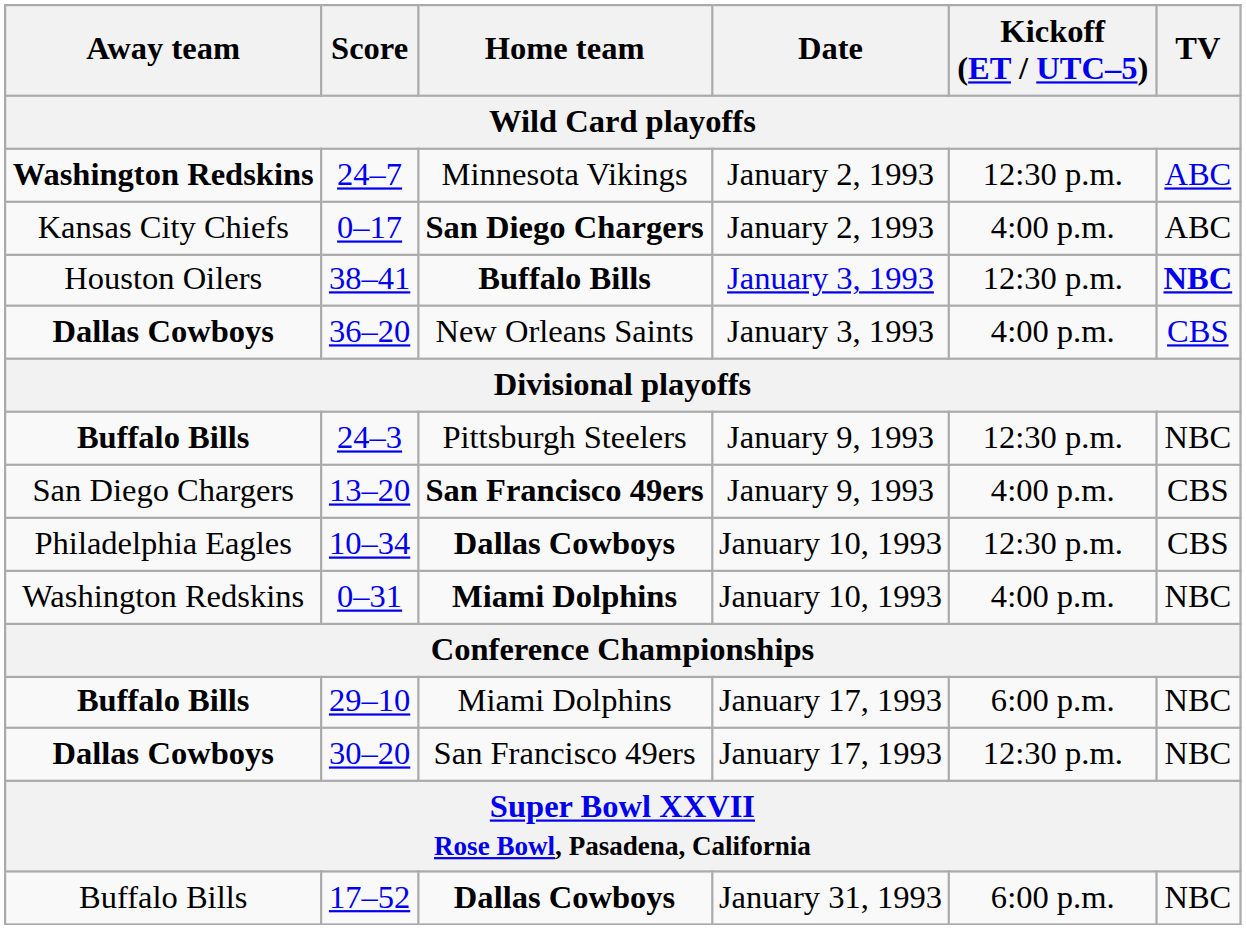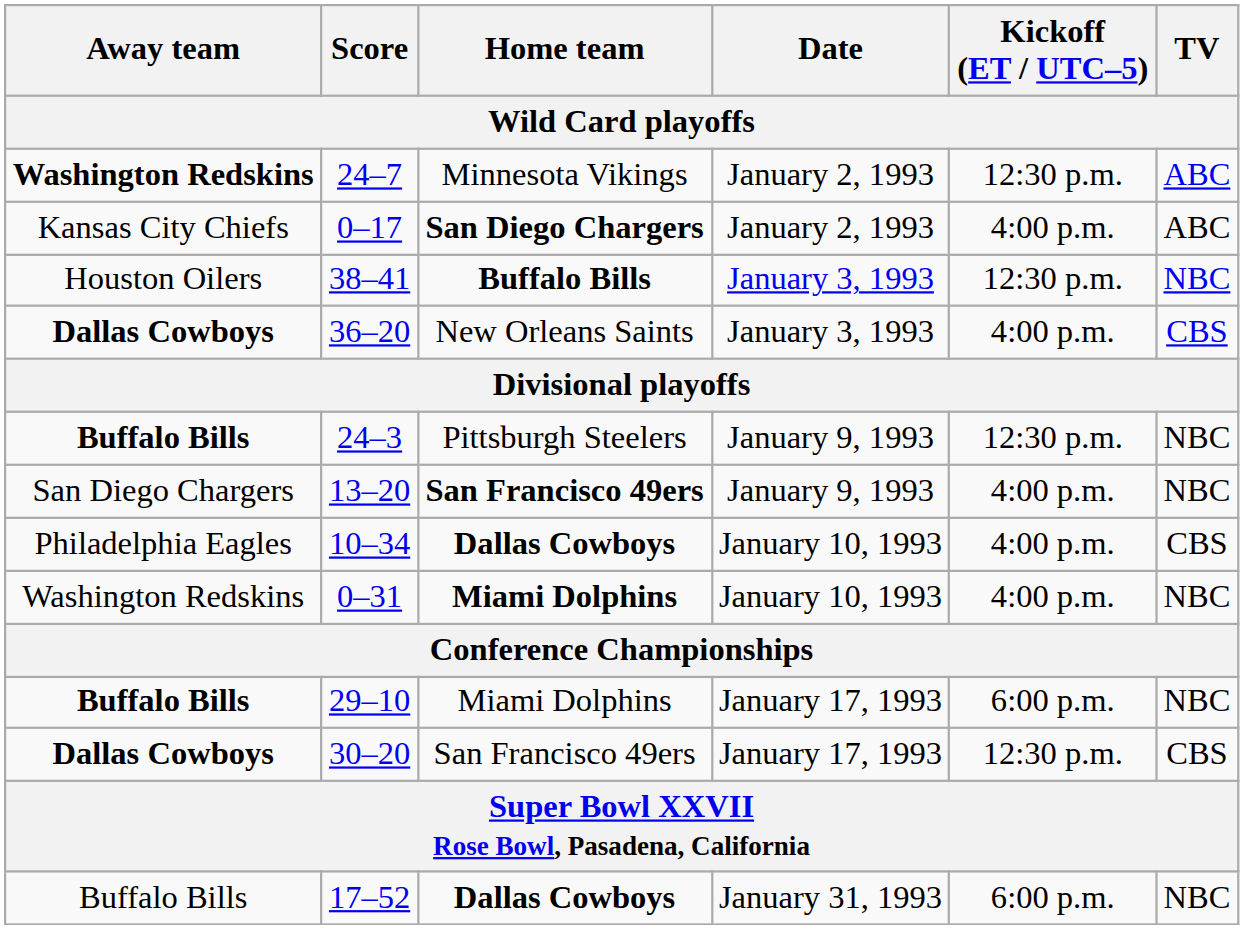 <table class="wikitable" style="font-size:92%; text-align:center;">
 <tr>
 <th>Away team</th>
 <th>Score</th>
 <th>Home team</th>
 <th>Date</th>
 <th>Kickoff<br>(<a href='#'>ET</a> / <a href='#'>UTC–5</a>)</th>
 <th>TV</th>
 </tr>
 <tr>
 <th colspan="6">Wild Card playoffs</th>
 </tr>
 <tr>
 <td><strong>Washington Redskins</strong></td>
 <td><a href='#'>24–7</a></td>
 <td>Minnesota Vikings</td>
 <td>January 2, 1993</td>
 <td>12:30 p.m.</td>
 <td><a href='#'>ABC</a></td>
 </tr>
 <tr>
 <td>Kansas City Chiefs</td>
 <td><a href='#'>0–17</a></td>
 <td><strong>San Diego Chargers</strong></td>
 <td>January 2, 1993</td>
 <td>4:00 p.m.</td>
 <td>ABC</td>
 </tr>
 <tr>
 <td>Houston Oilers</td>
 <td><a href='#'>38–41 </a></td>
 <td><strong>Buffalo Bills</strong></td>
 <td><a href='#'>January 3, 1993</a></td>
 <td>12:30 p.m.</td>
-<td><strong><a href='#'>NBC</a></strong></td>
+<td><a href='#'>NBC</a></td>
 </tr>
 <tr>
 <td><strong>Dallas Cowboys</strong></td>
 <td><a href='#'>36–20</a></td>
 <td>New Orleans Saints</td>
 <td>January 3, 1993</td>
 <td>4:00 p.m.</td>
 <td><a href='#'>CBS</a></td>
 </tr>
 <tr>
 <th colspan="6">Divisional playoffs</th>
 </tr>
 <tr>
 <td><strong>Buffalo Bills</strong></td>
 <td><a href='#'>24–3</a></td>
 <td>Pittsburgh Steelers</td>
 <td>January 9, 1993</td>
 <td>12:30 p.m.</td>
 <td>NBC</td>
 </tr>
 <tr>
 <td>San Diego Chargers</td>
 <td><a href='#'>13–20</a></td>
 <td><strong>San Francisco 49ers</strong></td>
 <td>January 9, 1993</td>
 <td>4:00 p.m.</td>
-<td>CBS</td>
+<td>NBC</td>
 </tr>
 <tr>
 <td>Philadelphia Eagles</td>
 <td><a href='#'>10–34</a></td>
 <td><strong>Dallas Cowboys</strong></td>
 <td>January 10, 1993</td>
-<td>12:30 p.m.</td>
+<td>4:00 p.m.</td>
 <td>CBS</td>
 </tr>
 <tr>
 <td>Washington Redskins</td>
 <td><a href='#'>0–31</a></td>
 <td><strong>Miami Dolphins</strong></td>
 <td>January 10, 1993</td>
 <td>4:00 p.m.</td>
 <td>NBC</td>
 </tr>
 <tr>
 <th colspan="6">Conference Championships</th>
 </tr>
 <tr>
 <td><strong>Buffalo Bills</strong></td>
 <td><a href='#'>29–10</a></td>
 <td>Miami Dolphins</td>
 <td>January 17, 1993</td>
 <td>6:00 p.m.</td>
 <td>NBC</td>
 </tr>
 <tr>
 <td><strong>Dallas Cowboys</strong></td>
 <td><a href='#'>30–20</a></td>
 <td>San Francisco 49ers</td>
 <td>January 17, 1993</td>
 <td>12:30 p.m.</td>
-<td>NBC</td>
+<td>CBS</td>
 </tr>
 <tr>
 <th colspan="6"><a href='#'>Super Bowl XXVII</a><br><small><a href='#'>Rose Bowl</a>, Pasadena, California</small></th>
 </tr>
 <tr>
 <td>Buffalo Bills</td>
 <td><a href='#'>17–52</a></td>
 <td><strong>Dallas Cowboys</strong></td>
 <td>January 31, 1993</td>
 <td>6:00 p.m.</td>
 <td>NBC</td>
 </tr>
 </table>
